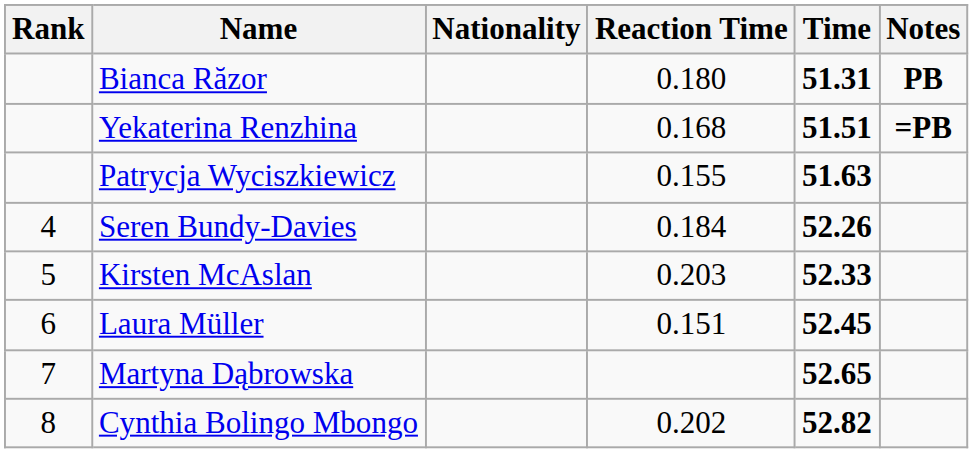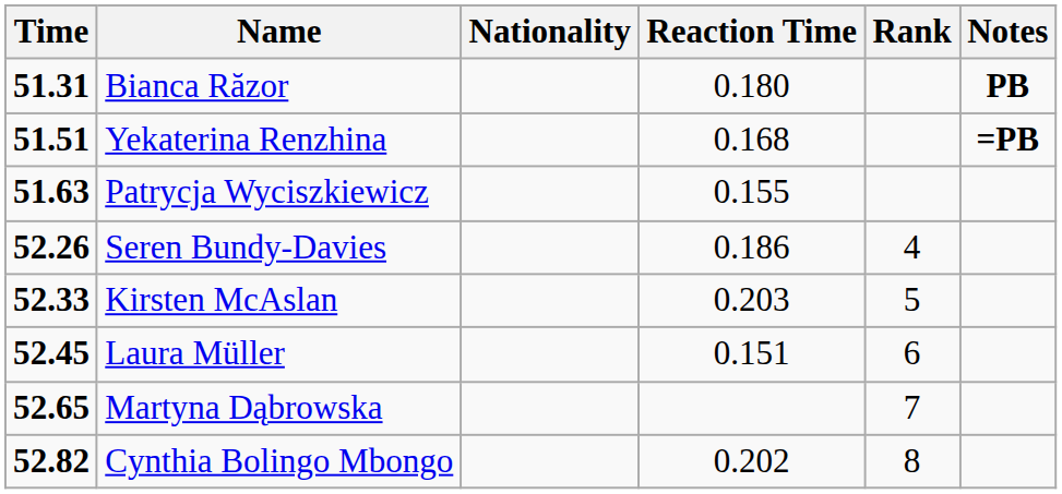 <table class="wikitable sortable" style="text-align:center">
 <tr>
-<th>Rank</th>
+<th>Time</th>
 <th>Name</th>
 <th>Nationality</th>
 <th>Reaction Time</th>
-<th>Time</th>
+<th>Rank</th>
 <th>Notes</th>
 </tr>
 <tr>
-<td></td>
+<td><strong>51.31</strong></td>
 <td align=left><a href='#'>Bianca Răzor</a></td>
 <td align=left></td>
 <td>0.180</td>
-<td><strong>51.31</strong></td>
+<td></td>
 <td><strong>PB</strong></td>
 </tr>
 <tr>
-<td></td>
+<td><strong>51.51</strong></td>
 <td align=left><a href='#'>Yekaterina Renzhina</a></td>
 <td align=left></td>
 <td>0.168</td>
-<td><strong>51.51</strong></td>
+<td></td>
 <td><strong>=PB</strong></td>
 </tr>
 <tr>
-<td></td>
+<td><strong>51.63</strong></td>
 <td align=left><a href='#'>Patrycja Wyciszkiewicz</a></td>
 <td align=left></td>
 <td>0.155</td>
-<td><strong>51.63</strong></td>
+<td></td>
 <td></td>
 </tr>
 <tr>
-<td>4</td>
+<td><strong>52.26</strong></td>
 <td align=left><a href='#'>Seren Bundy-Davies</a></td>
 <td align=left></td>
-<td>0.184</td>
-<td><strong>52.26</strong></td>
+<td>0.186</td>
+<td>4</td>
 <td></td>
 </tr>
 <tr>
-<td>5</td>
+<td><strong>52.33</strong></td>
 <td align=left><a href='#'>Kirsten McAslan</a></td>
 <td align=left></td>
 <td>0.203</td>
-<td><strong>52.33</strong></td>
+<td>5</td>
 <td></td>
 </tr>
 <tr>
-<td>6</td>
+<td><strong>52.45</strong></td>
 <td align=left><a href='#'>Laura Müller</a></td>
 <td align=left></td>
 <td>0.151</td>
-<td><strong>52.45</strong></td>
+<td>6</td>
 <td></td>
 </tr>
 <tr>
-<td>7</td>
+<td><strong>52.65</strong></td>
 <td align=left><a href='#'>Martyna Dąbrowska</a></td>
 <td align=left></td>
 <td></td>
-<td><strong>52.65</strong></td>
+<td>7</td>
 <td></td>
 </tr>
 <tr>
-<td>8</td>
+<td><strong>52.82</strong></td>
 <td align=left><a href='#'>Cynthia Bolingo Mbongo</a></td>
 <td align=left></td>
 <td>0.202</td>
-<td><strong>52.82</strong></td>
+<td>8</td>
 <td></td>
 </tr>
 </table>
